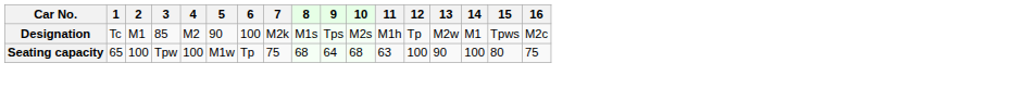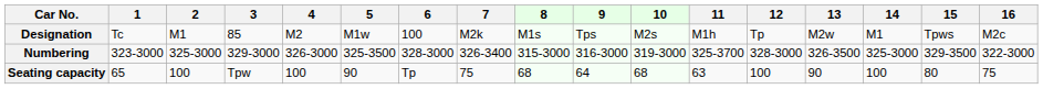 <table class="wikitable">
 <tr>
 <th>Car No.</th>
 <th>1</th>
 <th>2</th>
 <th>3</th>
 <th>4</th>
 <th>5</th>
 <th>6</th>
 <th>7</th>
 <th style="background: #E6FFE6">8</th>
 <th style="background: #E6FFE6">9</th>
 <th style="background: #E6FFE6">10</th>
 <th>11</th>
 <th>12</th>
 <th>13</th>
 <th>14</th>
 <th>15</th>
 <th>16</th>
 </tr>
 <tr>
 <th>Designation</th>
 <td>Tc</td>
 <td>M1</td>
 <td>85</td>
 <td>M2</td>
-<td>90</td>
+<td>M1w</td>
 <td>100</td>
 <td>M2k</td>
 <td style="background: #F5FFF5">M1s</td>
 <td style="background: #F5FFF5">Tps</td>
 <td style="background: #F5FFF5">M2s</td>
 <td>M1h</td>
 <td>Tp</td>
 <td>M2w</td>
 <td>M1</td>
 <td>Tpws</td>
 <td>M2c</td>
 </tr>
 <tr>
+<th>Numbering</th>
+<td>323-3000</td>
+<td>325-3000</td>
+<td>329-3000</td>
+<td>326-3000</td>
+<td>325-3500</td>
+<td>328-3000</td>
+<td>326-3400</td>
+<td style="background: #F5FFF5">315-3000</td>
+<td style="background: #F5FFF5">316-3000</td>
+<td style="background: #F5FFF5">319-3000</td>
+<td>325-3700</td>
+<td>328-3000</td>
+<td>326-3500</td>
+<td>325-3000</td>
+<td>329-3500</td>
+<td>322-3000</td>
+</tr>
+<tr>
 <th>Seating capacity</th>
 <td>65</td>
 <td>100</td>
 <td>Tpw</td>
 <td>100</td>
-<td>M1w</td>
+<td>90</td>
 <td>Tp</td>
 <td>75</td>
 <td style="background: #F5FFF5">68</td>
 <td style="background: #F5FFF5">64</td>
 <td style="background: #F5FFF5">68</td>
 <td>63</td>
 <td>100</td>
 <td>90</td>
 <td>100</td>
 <td>80</td>
 <td>75</td>
 </tr>
 </table>
